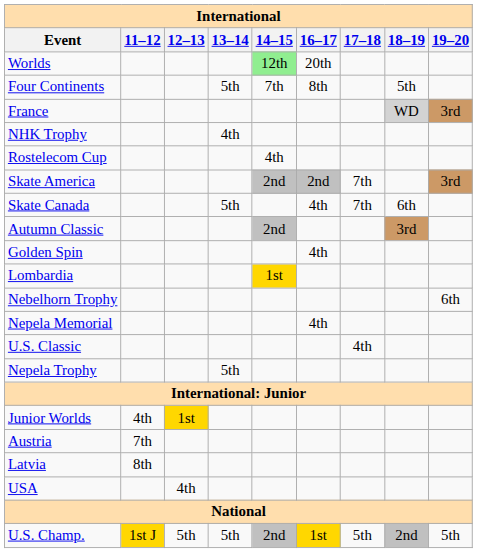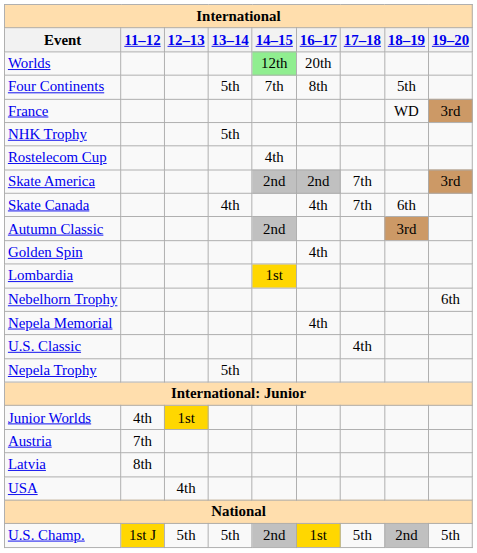 <table class="wikitable" style="text-align:center">
 <tr>
 <th colspan="9" style="background-color: #ffdead; " align="center">International</th>
 </tr>
 <tr>
 <th>Event</th>
 <th><a href='#'>11–12</a></th>
 <th><a href='#'>12–13</a></th>
 <th><a href='#'>13–14</a></th>
 <th><a href='#'>14–15</a></th>
 <th><a href='#'>16–17</a></th>
 <th><a href='#'>17–18</a></th>
 <th><a href='#'>18–19</a></th>
 <th><a href='#'>19–20</a></th>
 </tr>
 <tr>
 <td align=left><a href='#'>Worlds</a></td>
 <td></td>
 <td></td>
 <td></td>
 <td style="background: lightgreen;">12th</td>
 <td>20th</td>
 <td></td>
 <td></td>
 <td></td>
 </tr>
 <tr>
 <td align=left><a href='#'>Four Continents</a></td>
 <td></td>
 <td></td>
 <td>5th</td>
 <td>7th</td>
 <td>8th</td>
 <td></td>
 <td>5th</td>
 <td></td>
 </tr>
 <tr>
 <td align=left> <a href='#'>France</a></td>
 <td></td>
 <td></td>
 <td></td>
 <td></td>
 <td></td>
 <td></td>
-<td style="background: lightgrey;">WD</td>
+<td>WD</td>
 <td bgcolor=cc9966>3rd</td>
 </tr>
 <tr>
 <td align=left> <a href='#'>NHK Trophy</a></td>
 <td></td>
 <td></td>
-<td>4th</td>
+<td>5th</td>
 <td></td>
 <td></td>
 <td></td>
 <td></td>
 <td></td>
 </tr>
 <tr>
 <td align=left> <a href='#'>Rostelecom Cup</a></td>
 <td></td>
 <td></td>
 <td></td>
 <td>4th</td>
 <td></td>
 <td></td>
 <td></td>
 <td></td>
 </tr>
 <tr>
 <td align=left> <a href='#'>Skate America</a></td>
 <td></td>
 <td></td>
 <td></td>
 <td bgcolor=silver>2nd</td>
 <td bgcolor=silver>2nd</td>
 <td>7th</td>
 <td></td>
 <td bgcolor=cc9966>3rd</td>
 </tr>
 <tr>
 <td align=left> <a href='#'>Skate Canada</a></td>
 <td></td>
 <td></td>
-<td>5th</td>
+<td>4th</td>
 <td></td>
 <td>4th</td>
 <td>7th</td>
 <td>6th</td>
 <td></td>
 </tr>
 <tr>
 <td align=left> <a href='#'>Autumn Classic</a></td>
 <td></td>
 <td></td>
 <td></td>
 <td bgcolor=silver>2nd</td>
 <td></td>
 <td></td>
 <td bgcolor=cc9966>3rd</td>
 <td></td>
 </tr>
 <tr>
 <td align=left> <a href='#'>Golden Spin</a></td>
 <td></td>
 <td></td>
 <td></td>
 <td></td>
 <td>4th</td>
 <td></td>
 <td></td>
 <td></td>
 </tr>
 <tr>
 <td align=left> <a href='#'>Lombardia</a></td>
 <td></td>
 <td></td>
 <td></td>
 <td bgcolor=gold>1st</td>
 <td></td>
 <td></td>
 <td></td>
 <td></td>
 </tr>
 <tr>
 <td align=left> <a href='#'>Nebelhorn Trophy</a></td>
 <td></td>
 <td></td>
 <td></td>
 <td></td>
 <td></td>
 <td></td>
 <td></td>
 <td>6th</td>
 </tr>
 <tr>
 <td align=left> <a href='#'>Nepela Memorial</a></td>
 <td></td>
 <td></td>
 <td></td>
 <td></td>
 <td>4th</td>
 <td></td>
 <td></td>
 <td></td>
 </tr>
 <tr>
 <td align=left> <a href='#'>U.S. Classic</a></td>
 <td></td>
 <td></td>
 <td></td>
 <td></td>
 <td></td>
 <td>4th</td>
 <td></td>
 <td></td>
 </tr>
 <tr>
 <td align=left><a href='#'>Nepela Trophy</a></td>
 <td></td>
 <td></td>
 <td>5th</td>
 <td></td>
 <td></td>
 <td></td>
 <td></td>
 <td></td>
 </tr>
 <tr>
 <th colspan="9" style="background-color: #ffdead; " align="center">International: Junior</th>
 </tr>
 <tr>
 <td align=left><a href='#'>Junior Worlds</a></td>
 <td>4th</td>
 <td bgcolor=gold>1st</td>
 <td></td>
 <td></td>
 <td></td>
 <td></td>
 <td></td>
 <td></td>
 </tr>
 <tr>
 <td align=left> <a href='#'>Austria</a></td>
 <td>7th</td>
 <td></td>
 <td></td>
 <td></td>
 <td></td>
 <td></td>
 <td></td>
 <td></td>
 </tr>
 <tr>
 <td align=left> <a href='#'>Latvia</a></td>
 <td>8th</td>
 <td></td>
 <td></td>
 <td></td>
 <td></td>
 <td></td>
 <td></td>
 <td></td>
 </tr>
 <tr>
 <td align=left> <a href='#'>USA</a></td>
 <td></td>
 <td>4th</td>
 <td></td>
 <td></td>
 <td></td>
 <td></td>
 <td></td>
 <td></td>
 </tr>
 <tr>
 <th colspan="9" style="background-color: #ffdead; " align="center">National</th>
 </tr>
 <tr>
 <td align=left><a href='#'>U.S. Champ.</a></td>
 <td bgcolor="gold">1st J</td>
 <td>5th</td>
 <td>5th</td>
 <td bgcolor=silver>2nd</td>
 <td bgcolor=gold>1st</td>
 <td>5th</td>
 <td bgcolor=silver>2nd</td>
 <td>5th</td>
 </tr>
 </table>
